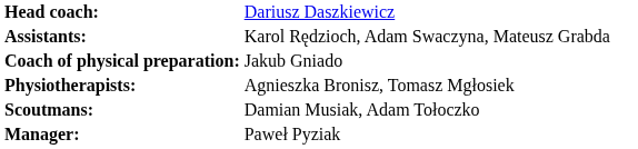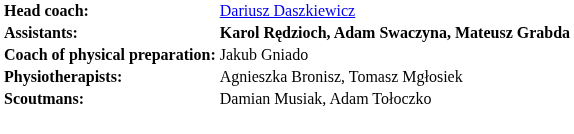 <table>
 <tr>
 <td><strong>Head coach:</strong></td>
 <td><a href='#'>Dariusz Daszkiewicz</a></td>
 </tr>
 <tr>
 <td><strong>Assistants:</strong></td>
-<td>Karol Rędzioch, Adam Swaczyna, Mateusz Grabda</td>
+<td><strong>Karol Rędzioch, Adam Swaczyna, Mateusz Grabda</strong></td>
 </tr>
 <tr>
 <td><strong>Coach of physical preparation:</strong></td>
 <td>Jakub Gniado</td>
 </tr>
 <tr>
 <td><strong>Physiotherapists:</strong></td>
 <td>Agnieszka Bronisz, Tomasz Mgłosiek</td>
 </tr>
 <tr>
 <td><strong>Scoutmans:</strong></td>
 <td>Damian Musiak, Adam Tołoczko</td>
 </tr>
-<tr>
-<td><strong>Manager:</strong></td>
-<td>Paweł Pyziak</td>
-</tr>
 </table>
